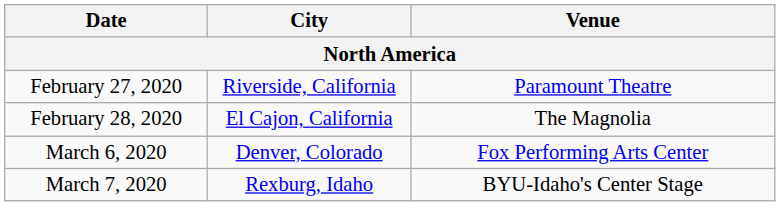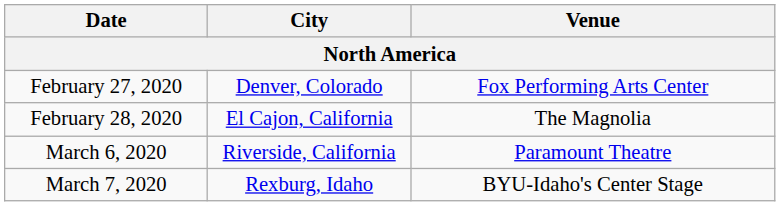 <table class="wikitable" style="text-align:center;">
 <tr>
 <th style="width:150px;">Date</th>
 <th style="width:150px;">City</th>
 <th style="width:275px;">Venue</th>
 </tr>
 <tr>
 <th colspan="4">North America</th>
 </tr>
 <tr>
 <td>February 27, 2020</td>
-<td><a href='#'>Riverside, California</a></td>
-<td><a href='#'>Paramount Theatre</a></td>
+<td><a href='#'>Denver, Colorado</a></td>
+<td><a href='#'>Fox Performing Arts Center</a></td>
 </tr>
 <tr>
 <td>February 28, 2020</td>
 <td><a href='#'>El Cajon, California</a></td>
 <td>The Magnolia</td>
 </tr>
 <tr>
 <td>March 6, 2020</td>
-<td><a href='#'>Denver, Colorado</a></td>
-<td><a href='#'>Fox Performing Arts Center</a></td>
+<td><a href='#'>Riverside, California</a></td>
+<td><a href='#'>Paramount Theatre</a></td>
 </tr>
 <tr>
 <td>March 7, 2020</td>
 <td><a href='#'>Rexburg, Idaho</a></td>
 <td>BYU-Idaho's Center Stage</td>
 </tr>
 </table>
